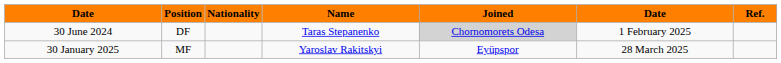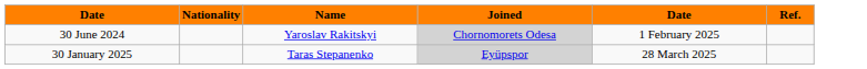 <table class="wikitable"  style="text-align:center; font-size:90%; ">
 <tr>
 <th style="background:#FF8000; color:black; width:200px;">Date</th>
-<th style="background:#FF8000; color:black; width:50px;">Position</th>
 <th style="background:#FF8000; color:black; width:50px;">Nationality</th>
 <th style="background:#FF8000; color:black; width:200px;">Name</th>
 <th style="background:#FF8000; color:black; width:200px;">Joined</th>
 <th style="background:#FF8000; color:black; width:200px;">Date</th>
 <th style="background:#FF8000; color:black; width:50px;">Ref.</th>
 </tr>
 <tr>
 <td>30 June 2024</td>
-<td>DF</td>
 <td></td>
-<td><a href='#'>Taras Stepanenko</a></td>
+<td><a href='#'>Yaroslav Rakitskyi</a></td>
 <td style="background: lightgrey;"><a href='#'>Chornomorets Odesa</a></td>
 <td>1 February 2025</td>
 <td></td>
 </tr>
 <tr>
 <td>30 January 2025</td>
-<td>MF</td>
 <td></td>
-<td><a href='#'>Yaroslav Rakitskyi</a></td>
-<td><a href='#'>Eyüpspor</a></td>
+<td><a href='#'>Taras Stepanenko</a></td>
+<td style="background: lightgrey;"><a href='#'>Eyüpspor</a></td>
 <td>28 March 2025</td>
 <td></td>
 </tr>
 </table>
